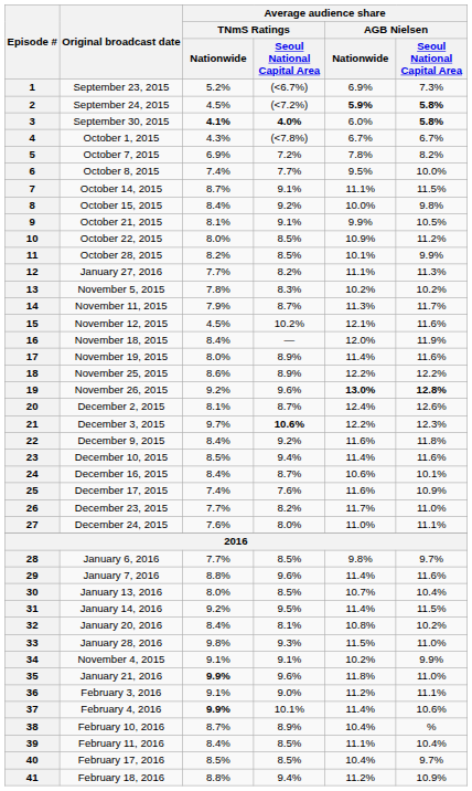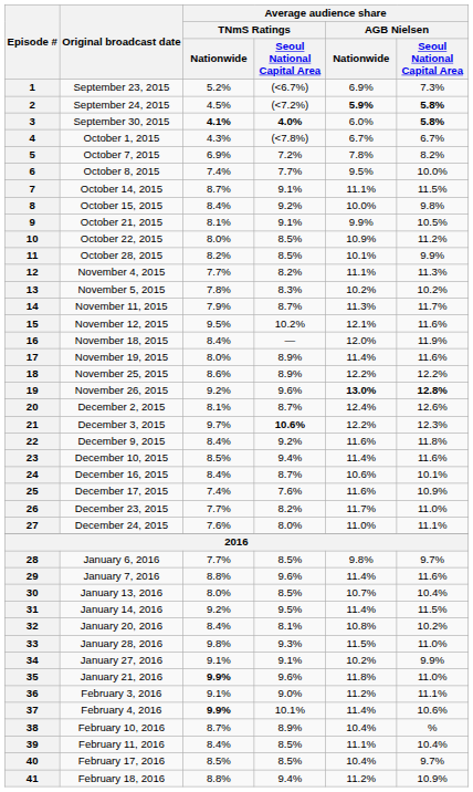 <table class=wikitable style="text-align:center">
 <tr>
 <th rowspan="3">Episode #</th>
 <th rowspan="3">Original broadcast date</th>
 <th colspan="4">Average audience share</th>
 </tr>
 <tr>
 <th colspan="2">TNmS Ratings</th>
 <th colspan="2">AGB Nielsen</th>
 </tr>
 <tr>
 <th width=100>Nationwide</th>
 <th width=100><a href='#'>Seoul National Capital Area</a></th>
 <th width=100>Nationwide</th>
 <th width=100><a href='#'>Seoul National Capital Area</a></th>
 </tr>
 <tr>
 <th>1</th>
 <td>September 23, 2015</td>
 <td>5.2%</td>
 <td>(<6.7%)</td>
 <td>6.9%</td>
 <td>7.3%</td>
 </tr>
 <tr>
 <th>2</th>
 <td>September 24, 2015</td>
 <td>4.5%</td>
 <td>(<7.2%)</td>
 <td><span><strong>5.9%</strong></span></td>
 <td><span><strong>5.8%</strong></span></td>
 </tr>
 <tr>
 <th>3</th>
 <td>September 30, 2015</td>
 <td><span><strong>4.1%</strong></span></td>
 <td><span><strong>4.0%</strong></span></td>
 <td>6.0%</td>
 <td><span><strong>5.8%</strong></span></td>
 </tr>
 <tr>
 <th>4</th>
 <td>October 1, 2015</td>
 <td>4.3%</td>
 <td>(<7.8%)</td>
 <td>6.7%</td>
 <td>6.7%</td>
 </tr>
 <tr>
 <th>5</th>
 <td>October 7, 2015</td>
 <td>6.9%</td>
 <td>7.2%</td>
 <td>7.8%</td>
 <td>8.2%</td>
 </tr>
 <tr>
 <th>6</th>
 <td>October 8, 2015</td>
 <td>7.4%</td>
 <td>7.7%</td>
 <td>9.5%</td>
 <td>10.0%</td>
 </tr>
 <tr>
 <th>7</th>
 <td>October 14, 2015</td>
 <td>8.7%</td>
 <td>9.1%</td>
 <td>11.1%</td>
 <td>11.5%</td>
 </tr>
 <tr>
 <th>8</th>
 <td>October 15, 2015</td>
 <td>8.4%</td>
 <td>9.2%</td>
 <td>10.0%</td>
 <td>9.8%</td>
 </tr>
 <tr>
 <th>9</th>
 <td>October 21, 2015</td>
 <td>8.1%</td>
 <td>9.1%</td>
 <td>9.9%</td>
 <td>10.5%</td>
 </tr>
 <tr>
 <th>10</th>
 <td>October 22, 2015</td>
 <td>8.0%</td>
 <td>8.5%</td>
 <td>10.9%</td>
 <td>11.2%</td>
 </tr>
 <tr>
 <th>11</th>
 <td>October 28, 2015</td>
 <td>8.2%</td>
 <td>8.5%</td>
 <td>10.1%</td>
 <td>9.9%</td>
 </tr>
 <tr>
 <th>12</th>
-<td>January 27, 2016</td>
+<td>November 4, 2015</td>
 <td>7.7%</td>
 <td>8.2%</td>
 <td>11.1%</td>
 <td>11.3%</td>
 </tr>
 <tr>
 <th>13</th>
 <td>November 5, 2015</td>
 <td>7.8%</td>
 <td>8.3%</td>
 <td>10.2%</td>
 <td>10.2%</td>
 </tr>
 <tr>
 <th>14</th>
 <td>November 11, 2015</td>
 <td>7.9%</td>
 <td>8.7%</td>
 <td>11.3%</td>
 <td>11.7%</td>
 </tr>
 <tr>
 <th>15</th>
 <td>November 12, 2015</td>
-<td>4.5%</td>
+<td>9.5%</td>
 <td>10.2%</td>
 <td>12.1%</td>
 <td>11.6%</td>
 </tr>
 <tr>
 <th>16</th>
 <td>November 18, 2015</td>
 <td>8.4%</td>
 <td>—</td>
 <td>12.0%</td>
 <td>11.9%</td>
 </tr>
 <tr>
 <th>17</th>
 <td>November 19, 2015</td>
 <td>8.0%</td>
 <td>8.9%</td>
 <td>11.4%</td>
 <td>11.6%</td>
 </tr>
 <tr>
 <th>18</th>
 <td>November 25, 2015</td>
 <td>8.6%</td>
 <td>8.9%</td>
 <td>12.2%</td>
 <td>12.2%</td>
 </tr>
 <tr>
 <th>19</th>
 <td>November 26, 2015</td>
 <td>9.2%</td>
 <td>9.6%</td>
 <td><span><strong>13.0%</strong></span></td>
 <td><span><strong>12.8%</strong></span></td>
 </tr>
 <tr>
 <th>20</th>
 <td>December 2, 2015</td>
 <td>8.1%</td>
 <td>8.7%</td>
 <td>12.4%</td>
 <td>12.6%</td>
 </tr>
 <tr>
 <th>21</th>
 <td>December 3, 2015</td>
 <td>9.7%</td>
 <td><span><strong>10.6%</strong></span></td>
 <td>12.2%</td>
 <td>12.3%</td>
 </tr>
 <tr>
 <th>22</th>
 <td>December 9, 2015</td>
 <td>8.4%</td>
 <td>9.2%</td>
 <td>11.6%</td>
 <td>11.8%</td>
 </tr>
 <tr>
 <th>23</th>
 <td>December 10, 2015</td>
 <td>8.5%</td>
 <td>9.4%</td>
 <td>11.4%</td>
 <td>11.6%</td>
 </tr>
 <tr>
 <th>24</th>
 <td>December 16, 2015</td>
 <td>8.4%</td>
 <td>8.7%</td>
 <td>10.6%</td>
 <td>10.1%</td>
 </tr>
 <tr>
 <th>25</th>
 <td>December 17, 2015</td>
 <td>7.4%</td>
 <td>7.6%</td>
 <td>11.6%</td>
 <td>10.9%</td>
 </tr>
 <tr>
 <th>26</th>
 <td>December 23, 2015</td>
 <td>7.7%</td>
 <td>8.2%</td>
 <td>11.7%</td>
 <td>11.0%</td>
 </tr>
 <tr>
 <th>27</th>
 <td>December 24, 2015</td>
 <td>7.6%</td>
 <td>8.0%</td>
 <td>11.0%</td>
 <td>11.1%</td>
 </tr>
 <tr>
 </tr>
 <tr align=center>
 <th colspan="6">2016</th>
 </tr>
 <tr align=center>
 <th>28</th>
 <td>January 6, 2016</td>
 <td>7.7%</td>
 <td>8.5%</td>
 <td>9.8%</td>
 <td>9.7%</td>
 </tr>
 <tr>
 <th>29</th>
 <td>January 7, 2016</td>
 <td>8.8%</td>
 <td>9.6%</td>
 <td>11.4%</td>
 <td>11.6%</td>
 </tr>
 <tr>
 <th>30</th>
 <td>January 13, 2016</td>
 <td>8.0%</td>
 <td>8.5%</td>
 <td>10.7%</td>
 <td>10.4%</td>
 </tr>
 <tr>
 <th>31</th>
 <td>January 14, 2016</td>
 <td>9.2%</td>
 <td>9.5%</td>
 <td>11.4%</td>
 <td>11.5%</td>
 </tr>
 <tr>
 <th>32</th>
 <td>January 20, 2016</td>
 <td>8.4%</td>
 <td>8.1%</td>
 <td>10.8%</td>
 <td>10.2%</td>
 </tr>
 <tr>
 <th>33</th>
 <td>January 28, 2016</td>
 <td>9.8%</td>
 <td>9.3%</td>
 <td>11.5%</td>
 <td>11.0%</td>
 </tr>
 <tr>
 <th>34</th>
-<td>November 4, 2015</td>
+<td>January 27, 2016</td>
 <td>9.1%</td>
 <td>9.1%</td>
 <td>10.2%</td>
 <td>9.9%</td>
 </tr>
 <tr>
 <th>35</th>
 <td>January 21, 2016</td>
 <td><span><strong>9.9%</strong></span></td>
 <td>9.6%</td>
 <td>11.8%</td>
 <td>11.0%</td>
 </tr>
 <tr>
 <th>36</th>
 <td>February 3, 2016</td>
 <td>9.1%</td>
 <td>9.0%</td>
 <td>11.2%</td>
 <td>11.1%</td>
 </tr>
 <tr>
 <th>37</th>
 <td>February 4, 2016</td>
 <td><span><strong>9.9%</strong></span></td>
 <td>10.1%</td>
 <td>11.4%</td>
 <td>10.6%</td>
 </tr>
 <tr>
 <th>38</th>
 <td>February 10, 2016</td>
 <td>8.7%</td>
 <td>8.9%</td>
 <td>10.4%</td>
 <td>%</td>
 </tr>
 <tr>
 <th>39</th>
 <td>February 11, 2016</td>
 <td>8.4%</td>
 <td>8.5%</td>
 <td>11.1%</td>
 <td>10.4%</td>
 </tr>
 <tr>
 <th>40</th>
 <td>February 17, 2016</td>
 <td>8.5%</td>
 <td>8.5%</td>
 <td>10.4%</td>
 <td>9.7%</td>
 </tr>
 <tr>
 <th>41</th>
 <td>February 18, 2016</td>
 <td>8.8%</td>
 <td>9.4%</td>
 <td>11.2%</td>
 <td>10.9%</td>
 </tr>
 </table>
